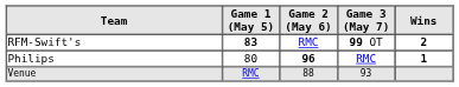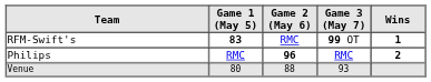 <table border=1 cellspacing=0 width=525 align=center>
 <tr style="text-align:center; background-color:#e6e6e6;">
 <th align=center width=30%>Team</th>
 <th width=8%>Game 1 (May 5)</th>
 <th width=8%>Game 2 (May 6)</th>
 <th width=8%>Game 3 (May 7)</th>
 <th width=8%>Wins</th>
 </tr>
 <tr style="text-align:center;">
 <td align=left>RFM-Swift's</td>
 <td><strong>83</strong></td>
 <td><a href='#'>RMC</a></td>
 <td><strong>99</strong> OT</td>
-<td><strong>2</strong></td>
+<td><strong>1</strong></td>
 </tr>
 <tr style="text-align:center;">
 <td align=left>Philips</td>
-<td>80</td>
+<td><a href='#'>RMC</a></td>
 <td><strong>96</strong></td>
 <td><a href='#'>RMC</a></td>
-<td><strong>1</strong></td>
+<td><strong>2</strong></td>
 </tr>
 <tr style="text-align:center; font-size: 85%; background-color:#e6e6e6;">
 <td align=left>Venue</td>
-<td><a href='#'>RMC</a></td>
+<td>80</td>
 <td>88</td>
 <td>93</td>
 <td></td>
 </tr>
 </table>
